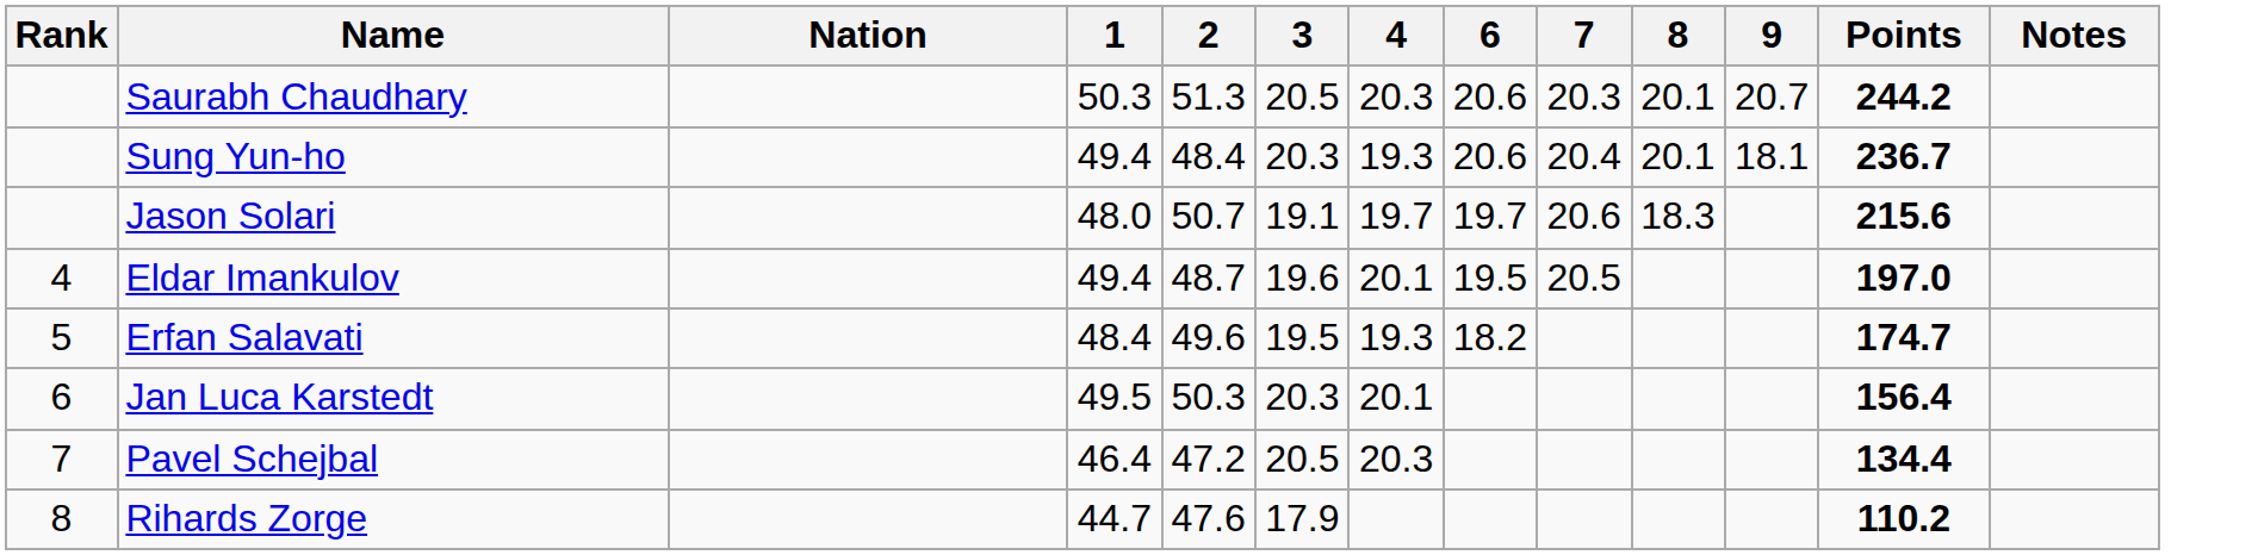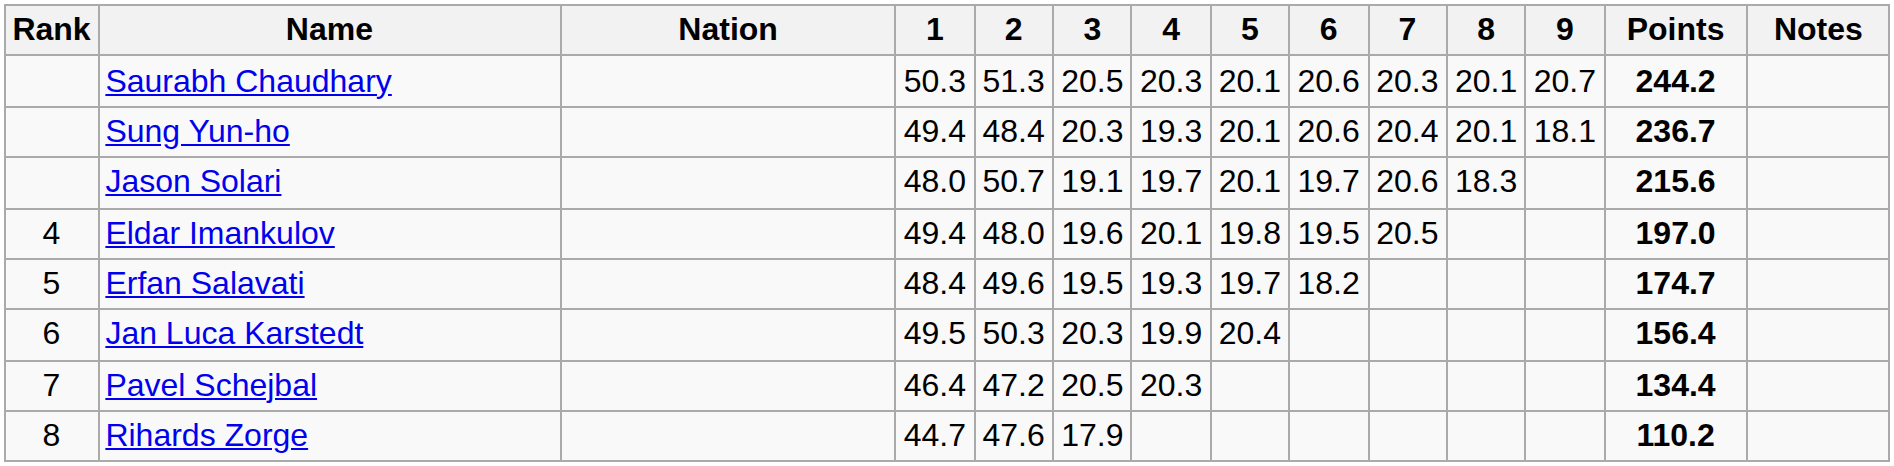 <table class="wikitable" style="text-align:center;">
 <tr>
 <th>Rank</th>
 <th style="width:14em;">Name</th>
 <th style="width:10em;">Nation</th>
 <th style="width:2em;">1</th>
 <th style="width:2em;">2</th>
 <th style="width:2em;">3</th>
 <th style="width:2em;">4</th>
+<th style="width:2em;">5</th>
 <th style="width:2em;">6</th>
 <th style="width:2em;">7</th>
 <th style="width:2em;">8</th>
 <th style="width:2em;">9</th>
 <th style="width:4em;">Points</th>
 <th style="width:4em;">Notes</th>
 </tr>
 <tr>
 <td></td>
 <td align=left><a href='#'>Saurabh Chaudhary</a></td>
 <td align=left></td>
 <td>50.3</td>
 <td>51.3</td>
 <td>20.5</td>
 <td>20.3</td>
+<td>20.1</td>
 <td>20.6</td>
 <td>20.3</td>
 <td>20.1</td>
 <td>20.7</td>
 <td><strong>244.2</strong></td>
 <td></td>
 </tr>
 <tr>
 <td></td>
 <td align=left><a href='#'>Sung Yun-ho</a></td>
 <td align=left></td>
 <td>49.4</td>
 <td>48.4</td>
 <td>20.3</td>
 <td>19.3</td>
+<td>20.1</td>
 <td>20.6</td>
 <td>20.4</td>
 <td>20.1</td>
 <td>18.1</td>
 <td><strong>236.7</strong></td>
 <td></td>
 </tr>
 <tr>
 <td></td>
 <td align=left><a href='#'>Jason Solari</a></td>
 <td align=left></td>
 <td>48.0</td>
 <td>50.7</td>
 <td>19.1</td>
 <td>19.7</td>
+<td>20.1</td>
 <td>19.7</td>
 <td>20.6</td>
 <td>18.3</td>
 <td></td>
 <td><strong>215.6</strong></td>
 <td></td>
 </tr>
 <tr>
 <td>4</td>
 <td align=left><a href='#'>Eldar Imankulov</a></td>
 <td align=left></td>
 <td>49.4</td>
-<td>48.7</td>
+<td>48.0</td>
 <td>19.6</td>
 <td>20.1</td>
+<td>19.8</td>
 <td>19.5</td>
 <td>20.5</td>
 <td></td>
 <td></td>
 <td><strong>197.0</strong></td>
 <td></td>
 </tr>
 <tr>
 <td>5</td>
 <td align=left><a href='#'>Erfan Salavati</a></td>
 <td align=left></td>
 <td>48.4</td>
 <td>49.6</td>
 <td>19.5</td>
 <td>19.3</td>
+<td>19.7</td>
 <td>18.2</td>
 <td></td>
 <td></td>
 <td></td>
 <td><strong>174.7</strong></td>
 <td></td>
 </tr>
 <tr>
 <td>6</td>
 <td align=left><a href='#'>Jan Luca Karstedt</a></td>
 <td align=left></td>
 <td>49.5</td>
 <td>50.3</td>
 <td>20.3</td>
-<td>20.1</td>
+<td>19.9</td>
+<td>20.4</td>
 <td></td>
 <td></td>
 <td></td>
 <td></td>
 <td><strong>156.4</strong></td>
 <td></td>
 </tr>
 <tr>
 <td>7</td>
 <td align=left><a href='#'>Pavel Schejbal</a></td>
 <td align=left></td>
 <td>46.4</td>
 <td>47.2</td>
 <td>20.5</td>
 <td>20.3</td>
 <td></td>
 <td></td>
 <td></td>
 <td></td>
+<td></td>
 <td><strong>134.4</strong></td>
 <td></td>
 </tr>
 <tr>
 <td>8</td>
 <td align=left><a href='#'>Rihards Zorge</a></td>
 <td align=left></td>
 <td>44.7</td>
 <td>47.6</td>
 <td>17.9</td>
 <td></td>
 <td></td>
 <td></td>
 <td></td>
 <td></td>
+<td></td>
 <td><strong>110.2</strong></td>
 <td></td>
 </tr>
 </table>
